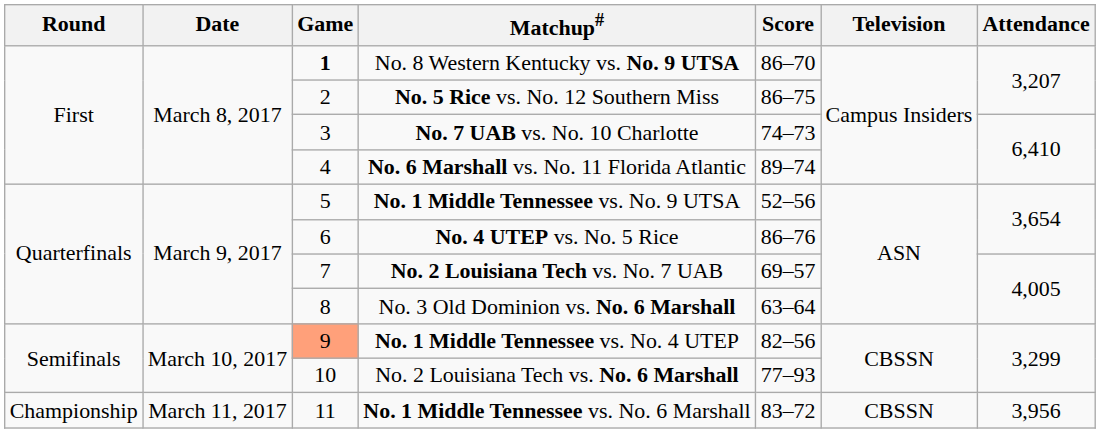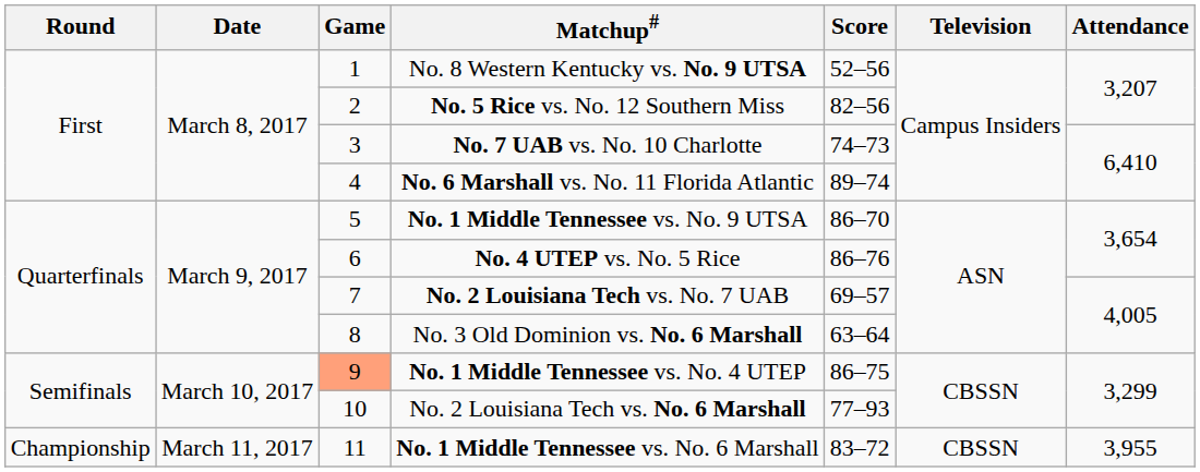 <table class="wikitable" style="text-align:center">
 <tr>
 <th>Round</th>
 <th>Date</th>
 <th>Game</th>
 <th>Matchup<sup>#</sup></th>
 <th>Score</th>
 <th>Television</th>
 <th>Attendance</th>
 </tr>
 <tr>
 <td rowspan="4">First</td>
 <td rowspan="4">March 8, 2017</td>
-<td><strong>1</strong></td>
+<td>1</td>
 <td>No. 8 Western Kentucky vs. <strong>No. 9 UTSA</strong></td>
-<td>86–70</td>
+<td>52–56</td>
 <td rowspan=4>Campus Insiders</td>
 <td rowspan=2>3,207</td>
 </tr>
 <tr>
 <td>2</td>
 <td><strong>No. 5 Rice</strong> vs. No. 12 Southern Miss</td>
-<td>86–75</td>
+<td>82–56</td>
 </tr>
 <tr>
 <td>3</td>
 <td><strong>No. 7 UAB</strong> vs. No. 10 Charlotte</td>
 <td>74–73</td>
 <td rowspan=2>6,410</td>
 </tr>
 <tr>
 <td>4</td>
 <td><strong>No. 6 Marshall</strong> vs. No. 11 Florida Atlantic</td>
 <td>89–74</td>
 </tr>
 <tr>
 <td rowspan="4">Quarterfinals</td>
 <td rowspan="4">March 9, 2017</td>
 <td>5</td>
 <td><strong>No. 1 Middle Tennessee</strong> vs. No. 9 UTSA</td>
-<td>52–56</td>
+<td>86–70</td>
 <td rowspan=4>ASN</td>
 <td rowspan=2>3,654</td>
 </tr>
 <tr>
 <td>6</td>
 <td><strong>No. 4 UTEP</strong> vs. No. 5 Rice</td>
 <td>86–76</td>
 </tr>
 <tr>
 <td>7</td>
 <td><strong>No. 2 Louisiana Tech</strong> vs. No. 7 UAB</td>
 <td>69–57</td>
 <td rowspan=2>4,005</td>
 </tr>
 <tr>
 <td>8</td>
 <td>No. 3 Old Dominion vs. <strong>No. 6 Marshall</strong></td>
 <td>63–64</td>
 </tr>
 <tr>
 <td rowspan="2">Semifinals</td>
 <td rowspan="2">March 10, 2017</td>
 <td style="background: lightsalmon;">9</td>
 <td><strong>No. 1 Middle Tennessee</strong> vs. No. 4 UTEP</td>
-<td>82–56</td>
+<td>86–75</td>
 <td rowspan=2>CBSSN</td>
 <td rowspan=2>3,299</td>
 </tr>
 <tr>
 <td>10</td>
 <td>No. 2 Louisiana Tech vs. <strong>No. 6 Marshall</strong></td>
 <td>77–93</td>
 </tr>
 <tr>
 <td>Championship</td>
 <td>March 11, 2017</td>
 <td>11</td>
 <td><strong>No. 1 Middle Tennessee</strong> vs. No. 6 Marshall</td>
 <td>83–72</td>
 <td>CBSSN</td>
-<td>3,956</td>
+<td>3,955</td>
 </tr>
 </table>
